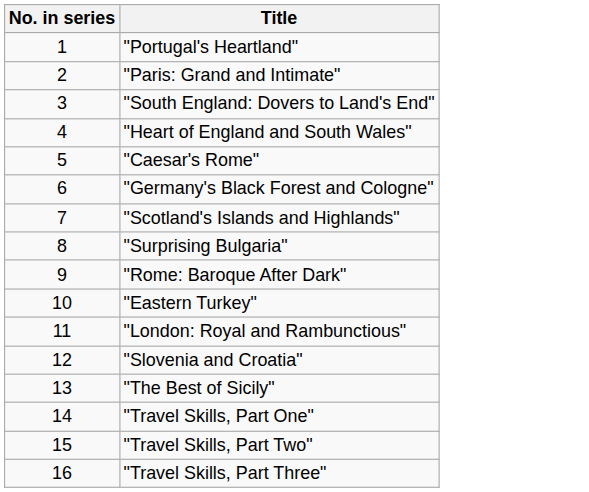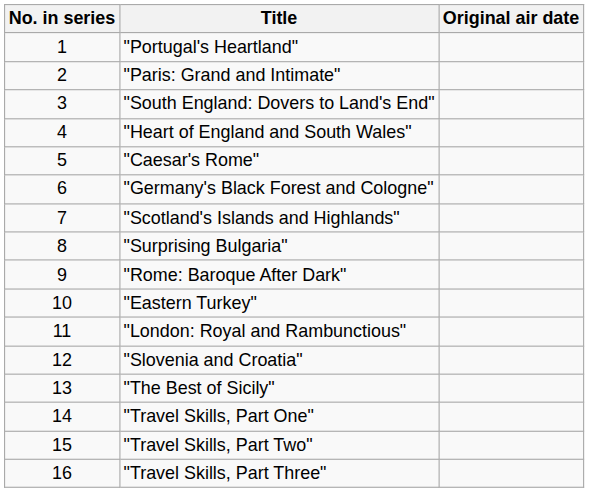 <table class="wikitable plainrowheaders" style="text-align:center">
 <tr>
 <th scope="col">No. in series</th>
 <th scope="col">Title</th>
+<th scope="col">Original air date</th>
 </tr>
 <tr>
 <td scope="row">1</td>
 <td style="text-align:left">"Portugal's Heartland"</td>
+<td></td>
 </tr>
 <tr>
 <td scope="row">2</td>
 <td style="text-align:left">"Paris: Grand and Intimate"</td>
+<td></td>
 </tr>
 <tr>
 <td scope="row">3</td>
 <td style="text-align:left">"South England: Dovers to Land's End"</td>
+<td></td>
 </tr>
 <tr>
 <td scope="row">4</td>
 <td style="text-align:left">"Heart of England and South Wales"</td>
+<td></td>
 </tr>
 <tr>
 <td scope="row">5</td>
 <td style="text-align:left">"Caesar's Rome"</td>
+<td></td>
 </tr>
 <tr>
 <td scope="row">6</td>
 <td style="text-align:left">"Germany's Black Forest and Cologne"</td>
+<td></td>
 </tr>
 <tr>
 <td scope="row">7</td>
 <td style="text-align:left">"Scotland's Islands and Highlands"</td>
+<td></td>
 </tr>
 <tr>
 <td scope="row">8</td>
 <td style="text-align:left">"Surprising Bulgaria"</td>
+<td></td>
 </tr>
 <tr>
 <td scope="row">9</td>
 <td style="text-align:left">"Rome: Baroque After Dark"</td>
+<td></td>
 </tr>
 <tr>
 <td scope="row">10</td>
 <td style="text-align:left">"Eastern Turkey"</td>
+<td></td>
 </tr>
 <tr>
 <td scope="row">11</td>
 <td style="text-align:left">"London: Royal and Rambunctious"</td>
+<td></td>
 </tr>
 <tr>
 <td scope="row">12</td>
 <td style="text-align:left">"Slovenia and Croatia"</td>
+<td></td>
 </tr>
 <tr>
 <td scope="row">13</td>
 <td style="text-align:left">"The Best of Sicily"</td>
+<td></td>
 </tr>
 <tr>
 <td scope="row">14</td>
 <td style="text-align:left">"Travel Skills, Part One"</td>
+<td></td>
 </tr>
 <tr>
 <td scope="row">15</td>
 <td style="text-align:left">"Travel Skills, Part Two"</td>
+<td></td>
 </tr>
 <tr>
 <td scope="row">16</td>
 <td style="text-align:left">"Travel Skills, Part Three"</td>
+<td></td>
 </tr>
 </table>
